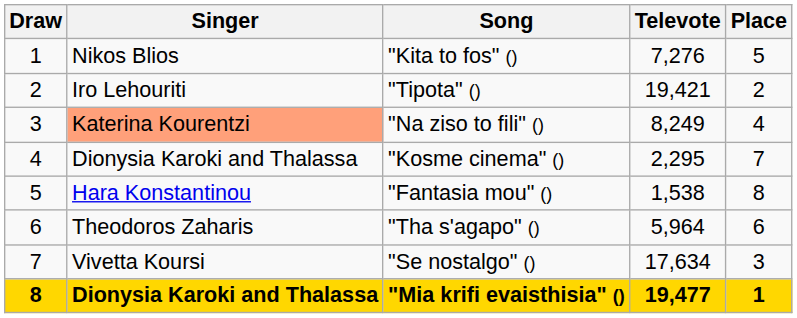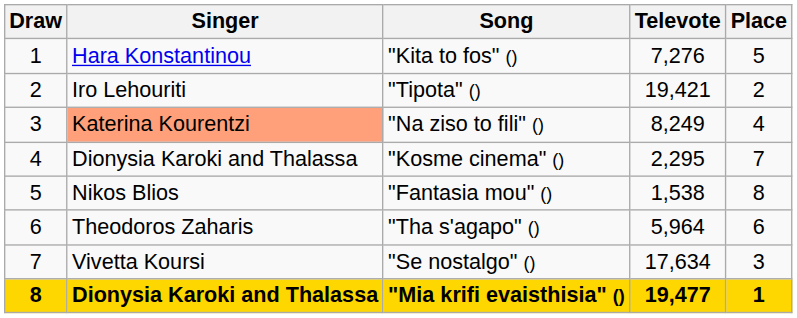 <table class="sortable wikitable" style="margin: 1em auto 1em auto; text-align:center">
 <tr>
 <th>Draw</th>
 <th>Singer</th>
 <th>Song</th>
 <th>Televote</th>
 <th>Place</th>
 </tr>
 <tr>
 <td>1</td>
-<td align="left">Nikos Blios</td>
+<td align="left"><a href='#'>Hara Konstantinou</a></td>
 <td align="left">"Kita to fos" <small>()</small></td>
 <td>7,276</td>
 <td>5</td>
 </tr>
 <tr>
 <td>2</td>
 <td align="left">Iro Lehouriti</td>
 <td align="left">"Tipota" <small>()</small></td>
 <td>19,421</td>
 <td>2</td>
 </tr>
 <tr>
 <td>3</td>
 <td align="left" style="background: lightsalmon;">Katerina Kourentzi</td>
 <td align="left">"Na ziso to fili" <small>()</small></td>
 <td>8,249</td>
 <td>4</td>
 </tr>
 <tr>
 <td>4</td>
 <td align="left">Dionysia Karoki and Thalassa</td>
 <td align="left">"Kosme cinema" <small>()</small></td>
 <td>2,295</td>
 <td>7</td>
 </tr>
 <tr>
 <td>5</td>
-<td align="left"><a href='#'>Hara Konstantinou</a></td>
+<td align="left">Nikos Blios</td>
 <td align="left">"Fantasia mou" <small>()</small></td>
 <td>1,538</td>
 <td>8</td>
 </tr>
 <tr>
 <td>6</td>
 <td align="left">Theodoros Zaharis</td>
 <td align="left">"Tha s'agapo" <small>()</small></td>
 <td>5,964</td>
 <td>6</td>
 </tr>
 <tr>
 <td>7</td>
 <td align="left">Vivetta Koursi</td>
 <td align="left">"Se nostalgo" <small>()</small></td>
 <td>17,634</td>
 <td>3</td>
 </tr>
 <tr style="font-weight:bold; background:gold;">
 <td>8</td>
 <td align="left">Dionysia Karoki and Thalassa</td>
 <td align="left">"Mia krifi evaisthisia" <small>()</small></td>
 <td>19,477</td>
 <td>1</td>
 </tr>
 </table>
